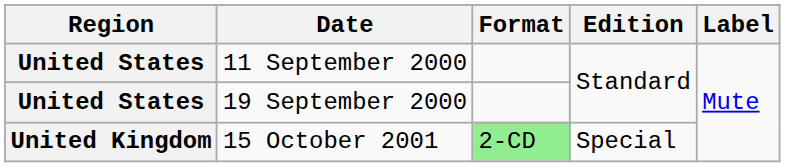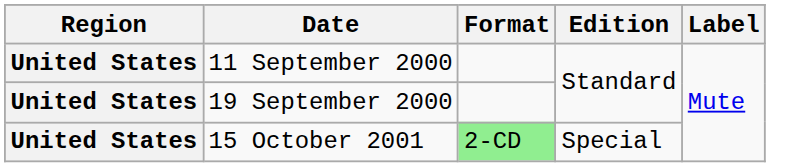 <table class="wikitable plainrowheaders">
 <tr>
 <th scope="col">Region</th>
 <th scope="col">Date</th>
 <th scope="col">Format</th>
 <th scope="col">Edition</th>
 <th scope="col">Label</th>
 </tr>
 <tr>
 <th scope="row">United States</th>
 <td>11 September 2000</td>
 <td></td>
 <td rowspan="2">Standard</td>
 <td rowspan="3"><a href='#'>Mute</a></td>
 </tr>
 <tr>
 <th scope="row">United States</th>
 <td>19 September 2000</td>
 <td></td>
 </tr>
 <tr>
-<th scope="row">United Kingdom</th>
+<th scope="row">United States</th>
 <td>15 October 2001</td>
 <td style="background: lightgreen;">2-CD</td>
 <td>Special</td>
 </tr>
 </table>
